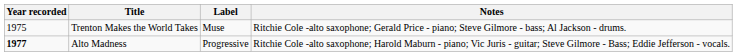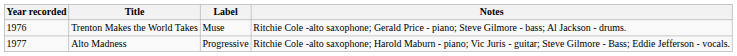 <table class="wikitable sortable">
 <tr>
 <th>Year recorded</th>
 <th>Title</th>
 <th>Label</th>
 <th>Notes</th>
 </tr>
 <tr>
-<td>1975</td>
+<td>1976</td>
 <td>Trenton Makes the World Takes</td>
 <td>Muse</td>
 <td>Ritchie Cole -alto saxophone; Gerald Price - piano; Steve Gilmore - bass; Al Jackson - drums.</td>
 </tr>
 <tr>
-<td><strong>1977</strong></td>
+<td>1977</td>
 <td>Alto Madness</td>
 <td>Progressive</td>
 <td>Ritchie Cole -alto saxophone; Harold Maburn - piano; Vic Juris - guitar; Steve Gilmore - Bass; Eddie Jefferson - vocals.</td>
 </tr>
 </table>
